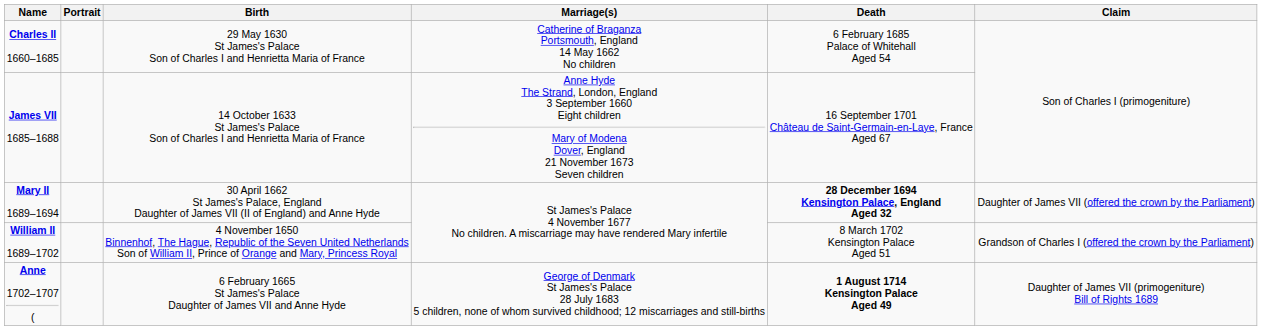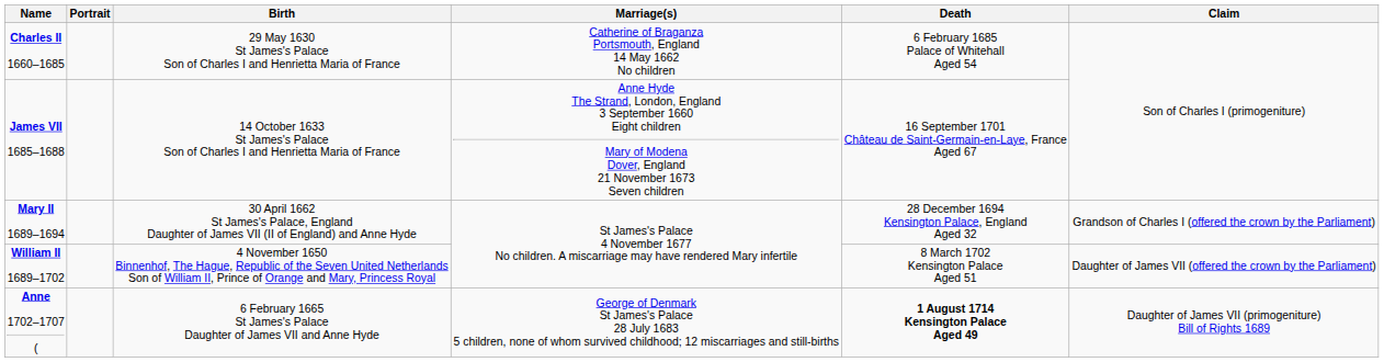 <table style="text-align:center" class="wikitable">
 <tr>
 <th>Name</th>
 <th>Portrait</th>
 <th>Birth</th>
 <th>Marriage(s)</th>
 <th>Death</th>
 <th>Claim</th>
 </tr>
 <tr>
 <td><strong><a href='#'>Charles II</a></strong><br><br>1660–1685</td>
 <td></td>
 <td>29 May 1630<br>St James's Palace<br>Son of Charles I and Henrietta Maria of France</td>
 <td><a href='#'>Catherine of Braganza</a><br><a href='#'>Portsmouth</a>, England<br>14 May 1662<br>No children</td>
 <td>6 February 1685<br>Palace of Whitehall<br>Aged 54</td>
 <td rowspan=2>Son of Charles I (primogeniture)</td>
 </tr>
 <tr>
 <td><strong><a href='#'>James VII</a></strong><br><br>1685–1688</td>
 <td></td>
 <td>14 October 1633<br>St James's Palace<br>Son of Charles I and Henrietta Maria of France</td>
 <td><a href='#'>Anne Hyde</a><br><a href='#'>The Strand</a>, London, England<br>3 September 1660<br>Eight children<hr><a href='#'>Mary of Modena</a><br><a href='#'>Dover</a>, England<br>21 November 1673<br>Seven children</td>
 <td>16 September 1701<br><a href='#'>Château de Saint-Germain-en-Laye</a>, France<br>Aged 67</td>
 </tr>
 <tr>
 <td><strong><a href='#'>Mary II</a></strong><br><br>1689–1694</td>
 <td></td>
 <td>30 April 1662<br>St James's Palace, England<br>Daughter of James VII (II of England) and Anne Hyde</td>
 <td rowspan=2>St James's Palace<br>4 November 1677<br>No children. A miscarriage may have rendered Mary infertile</td>
-<td><strong>28 December 1694<br><a href='#'>Kensington Palace</a>, England<br>Aged 32</strong></td>
-<td>Daughter of James VII (<a href='#'>offered the crown by the Parliament</a>)</td>
+<td>28 December 1694<br><a href='#'>Kensington Palace</a>, England<br>Aged 32</td>
+<td>Grandson of Charles I (<a href='#'>offered the crown by the Parliament</a>)</td>
 </tr>
 <tr>
 <td><strong><a href='#'>William II</a></strong><br><br>1689–1702</td>
 <td></td>
 <td>4 November 1650<br><a href='#'>Binnenhof</a>, <a href='#'>The Hague</a>, <a href='#'>Republic of the Seven United Netherlands</a><br>Son of <a href='#'>William II</a>, Prince of <a href='#'>Orange</a> and <a href='#'>Mary, Princess Royal</a></td>
 <td>8 March 1702<br>Kensington Palace<br>Aged 51</td>
-<td>Grandson of Charles I (<a href='#'>offered the crown by the Parliament</a>)</td>
+<td>Daughter of James VII (<a href='#'>offered the crown by the Parliament</a>)</td>
 </tr>
 <tr>
 <td><strong><a href='#'>Anne</a></strong><br><br>1702–1707<hr>(</td>
 <td></td>
 <td>6 February 1665<br>St James's Palace<br>Daughter of James VII and Anne Hyde</td>
 <td><a href='#'>George of Denmark</a><br>St James's Palace<br>28 July 1683<br>5 children, none of whom survived childhood; 12 miscarriages and still-births</td>
 <td><strong>1 August 1714<br>Kensington Palace<br>Aged 49</strong></td>
 <td>Daughter of James VII (primogeniture)<br><a href='#'>Bill of Rights 1689</a></td>
 </tr>
 </table>
